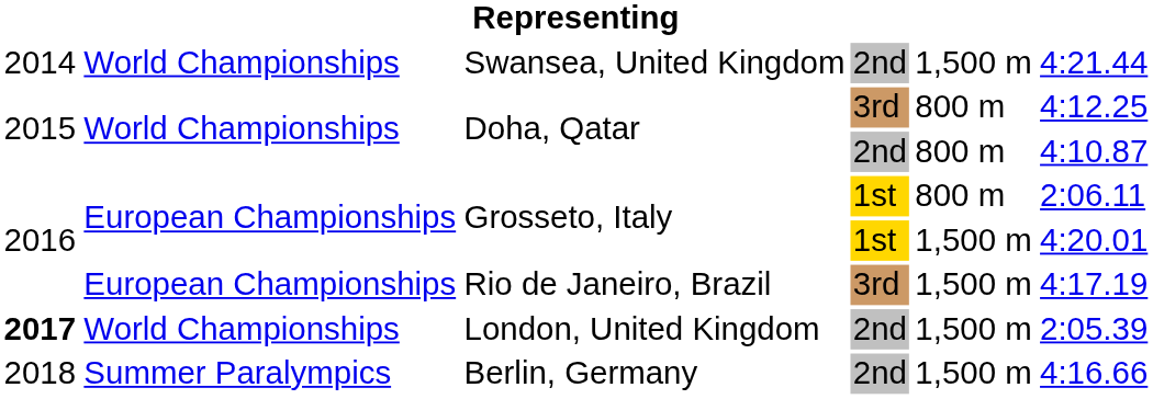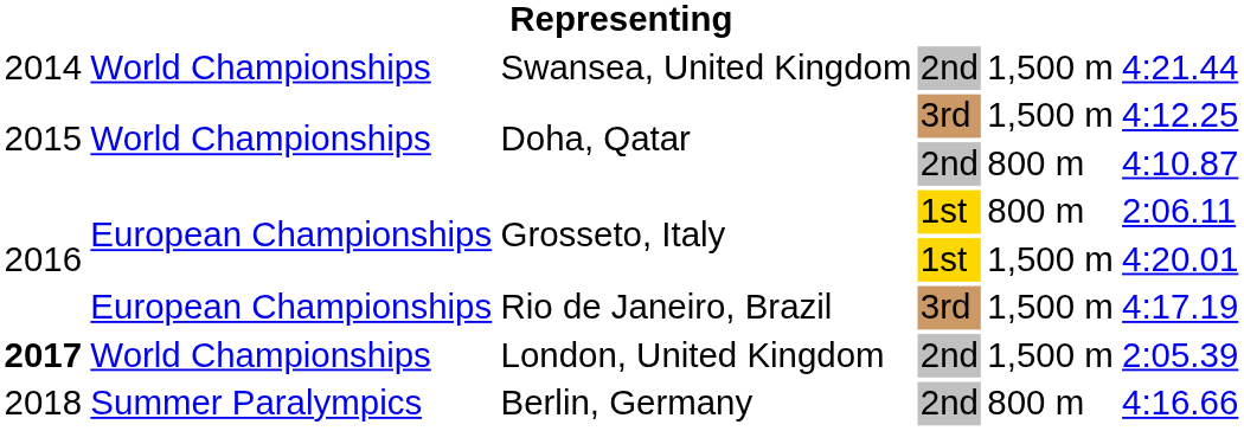 <table>
 <tr>
 <th colspan="6">Representing </th>
 </tr>
 <tr>
 <td>2014</td>
 <td><a href='#'>World Championships</a></td>
 <td>Swansea, United Kingdom</td>
 <td bgcolor=silver>2nd</td>
 <td>1,500 m</td>
 <td><a href='#'>4:21.44</a></td>
 </tr>
 <tr>
 <td rowspan=2>2015</td>
 <td rowspan=2><a href='#'>World Championships</a></td>
 <td rowspan=2>Doha, Qatar</td>
 <td bgcolor=cc9966>3rd</td>
-<td>800 m</td>
+<td>1,500 m</td>
 <td><a href='#'>4:12.25</a></td>
 </tr>
 <tr>
 <td bgcolor=silver>2nd</td>
 <td>800 m</td>
 <td><a href='#'>4:10.87</a></td>
 </tr>
 <tr>
 <td rowspan=3>2016</td>
 <td rowspan=2><a href='#'>European Championships</a></td>
 <td rowspan=2>Grosseto, Italy</td>
 <td bgcolor=gold>1st</td>
 <td>800 m</td>
 <td><a href='#'>2:06.11</a></td>
 </tr>
 <tr>
 <td bgcolor=gold>1st</td>
 <td>1,500 m</td>
 <td><a href='#'>4:20.01</a></td>
 </tr>
 <tr>
 <td><a href='#'>European Championships</a></td>
 <td>Rio de Janeiro, Brazil</td>
 <td bgcolor=cc9966>3rd</td>
 <td>1,500 m</td>
 <td><a href='#'>4:17.19</a></td>
 </tr>
 <tr>
 <td><strong>2017</strong></td>
 <td><a href='#'>World Championships</a></td>
 <td>London, United Kingdom</td>
 <td bgcolor=silver>2nd</td>
 <td>1,500 m</td>
 <td><a href='#'>2:05.39</a></td>
 </tr>
 <tr>
 <td>2018</td>
 <td><a href='#'>Summer Paralympics</a></td>
 <td>Berlin, Germany</td>
 <td bgcolor=silver>2nd</td>
-<td>1,500 m</td>
+<td>800 m</td>
 <td><a href='#'>4:16.66</a></td>
 </tr>
 </table>
